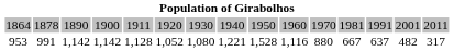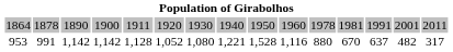 <table>
 <tr>
 <th colspan="15">Population of Girabolhos </th>
 </tr>
 <tr bgcolor="#C0C0C0">
 <td align="center">1864</td>
 <td align="center">1878</td>
 <td align="center">1890</td>
 <td align="center">1900</td>
 <td align="center">1911</td>
 <td align="center">1920</td>
 <td align="center">1930</td>
 <td align="center">1940</td>
 <td align="center">1950</td>
 <td align="center">1960</td>
-<td align="center">1970</td>
+<td align="center">1978</td>
 <td align="center">1981</td>
 <td align="center">1991</td>
 <td align="center">2001</td>
 <td align="center">2011</td>
 </tr>
 <tr>
 <td align="center">953</td>
 <td align="center">991</td>
 <td align="center">1,142</td>
 <td align="center">1,142</td>
 <td align="center">1,128</td>
 <td align="center">1,052</td>
 <td align="center">1,080</td>
 <td align="center">1,221</td>
 <td align="center">1,528</td>
 <td align="center">1,116</td>
 <td align="center">880</td>
-<td align="center">667</td>
+<td align="center">670</td>
 <td align="center">637</td>
 <td align="center">482</td>
 <td align="center">317</td>
 </tr>
 </table>
